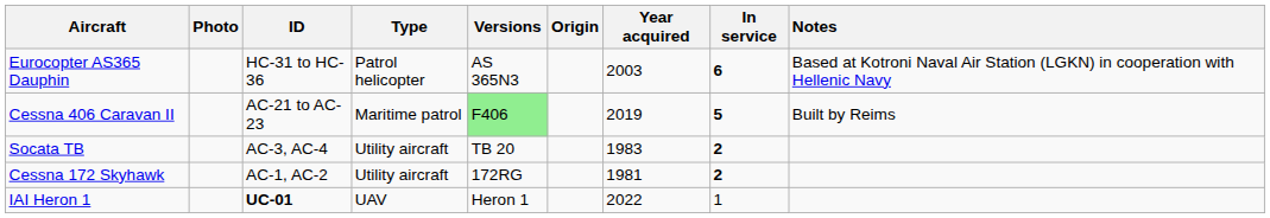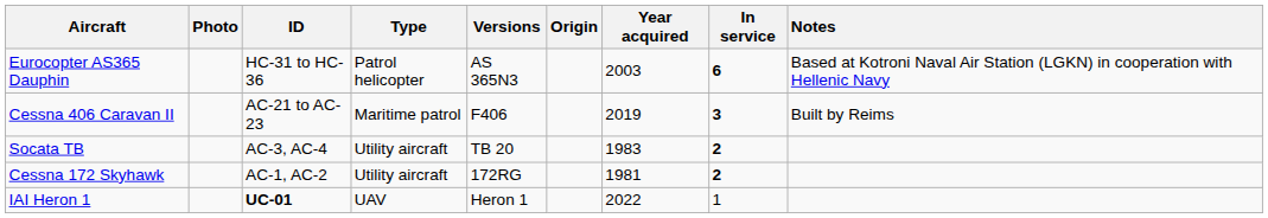 <table class="wikitable">
 <tr>
 <th style="text-align: center;">Aircraft</th>
 <th style="text-align: center;">Photo</th>
 <th style="text-align: center;">ID</th>
 <th style="text-align: center;">Type</th>
 <th style="text-align: center;">Versions</th>
 <th style="text-align: center;">Origin</th>
 <th>Year acquired</th>
 <th style="text-align: center;">In service</th>
 <th style="text-align: left;">Notes</th>
 </tr>
 <tr>
 <td><a href='#'>Eurocopter AS365 Dauphin</a></td>
 <td></td>
 <td>HC-31 to HC-36</td>
 <td>Patrol helicopter</td>
 <td>AS 365N3</td>
 <td></td>
 <td>2003</td>
 <td><strong>6</strong></td>
 <td>Based at Kotroni Naval Air Station (LGKN) in cooperation with <a href='#'>Hellenic Navy</a><br></td>
 </tr>
 <tr>
 <td><a href='#'>Cessna 406 Caravan II</a></td>
 <td></td>
 <td>AC-21 to AC-23</td>
 <td>Maritime patrol</td>
-<td style="background: lightgreen;">F406</td>
+<td>F406</td>
 <td></td>
 <td>2019</td>
-<td><strong>5</strong></td>
+<td><strong>3</strong></td>
 <td>Built by Reims<br></td>
 </tr>
 <tr>
 <td><a href='#'>Socata TB</a></td>
 <td></td>
 <td>AC-3, AC-4</td>
 <td>Utility aircraft</td>
 <td>TB 20</td>
 <td></td>
 <td>1983</td>
 <td><strong>2</strong></td>
 <td></td>
 </tr>
 <tr>
 <td><a href='#'>Cessna 172 Skyhawk</a></td>
 <td></td>
 <td>AC-1, AC-2</td>
 <td>Utility aircraft</td>
 <td>172RG</td>
 <td></td>
 <td>1981</td>
 <td><strong>2</strong></td>
 <td></td>
 </tr>
 <tr>
 <td><a href='#'>IAI Heron 1</a></td>
 <td></td>
 <td><strong>UC-01</strong></td>
 <td>UAV</td>
 <td>Heron 1</td>
 <td></td>
 <td>2022</td>
 <td>1</td>
 <td></td>
 </tr>
 </table>
